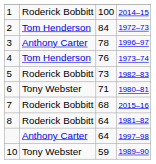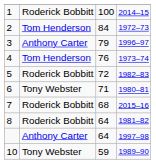 <table class="wikitable">
 <tr>
 </tr>
 <tr>
 <td>1</td>
 <td>Roderick Bobbitt</td>
 <td>100</td>
 <td style="font-size:80%;"><a href='#'>2014–15</a></td>
 </tr>
 <tr>
 <td>2</td>
 <td><a href='#'>Tom Henderson</a></td>
 <td>84</td>
 <td style="font-size:80%;"><a href='#'>1972–73</a></td>
 </tr>
 <tr>
 <td>3</td>
 <td><a href='#'>Anthony Carter</a></td>
-<td>78</td>
+<td>79</td>
 <td style="font-size:80%;"><a href='#'>1996–97</a></td>
 </tr>
 <tr>
 <td>4</td>
 <td><a href='#'>Tom Henderson</a></td>
 <td>76</td>
 <td style="font-size:80%;"><a href='#'>1973–74</a></td>
 </tr>
 <tr>
 <td>5</td>
 <td>Roderick Bobbitt</td>
-<td>73</td>
+<td>72</td>
 <td style="font-size:80%;"><a href='#'>1982–83</a></td>
 </tr>
 <tr>
 <td>6</td>
 <td>Tony Webster</td>
 <td>71</td>
 <td style="font-size:80%;"><a href='#'>1980–81</a></td>
 </tr>
 <tr>
 <td>7</td>
 <td>Roderick Bobbitt</td>
 <td>68</td>
 <td style="font-size:80%;"><a href='#'>2015–16</a></td>
 </tr>
 <tr>
 <td>8</td>
 <td>Roderick Bobbitt</td>
 <td>64</td>
 <td style="font-size:80%;"><a href='#'>1981–82</a></td>
 </tr>
 <tr>
 <td></td>
 <td><a href='#'>Anthony Carter</a></td>
 <td>64</td>
 <td style="font-size:80%;"><a href='#'>1997–98</a></td>
 </tr>
 <tr>
 <td>10</td>
 <td>Tony Webster</td>
 <td>59</td>
 <td style="font-size:80%;"><a href='#'>1989–90</a></td>
 </tr>
 </table>
